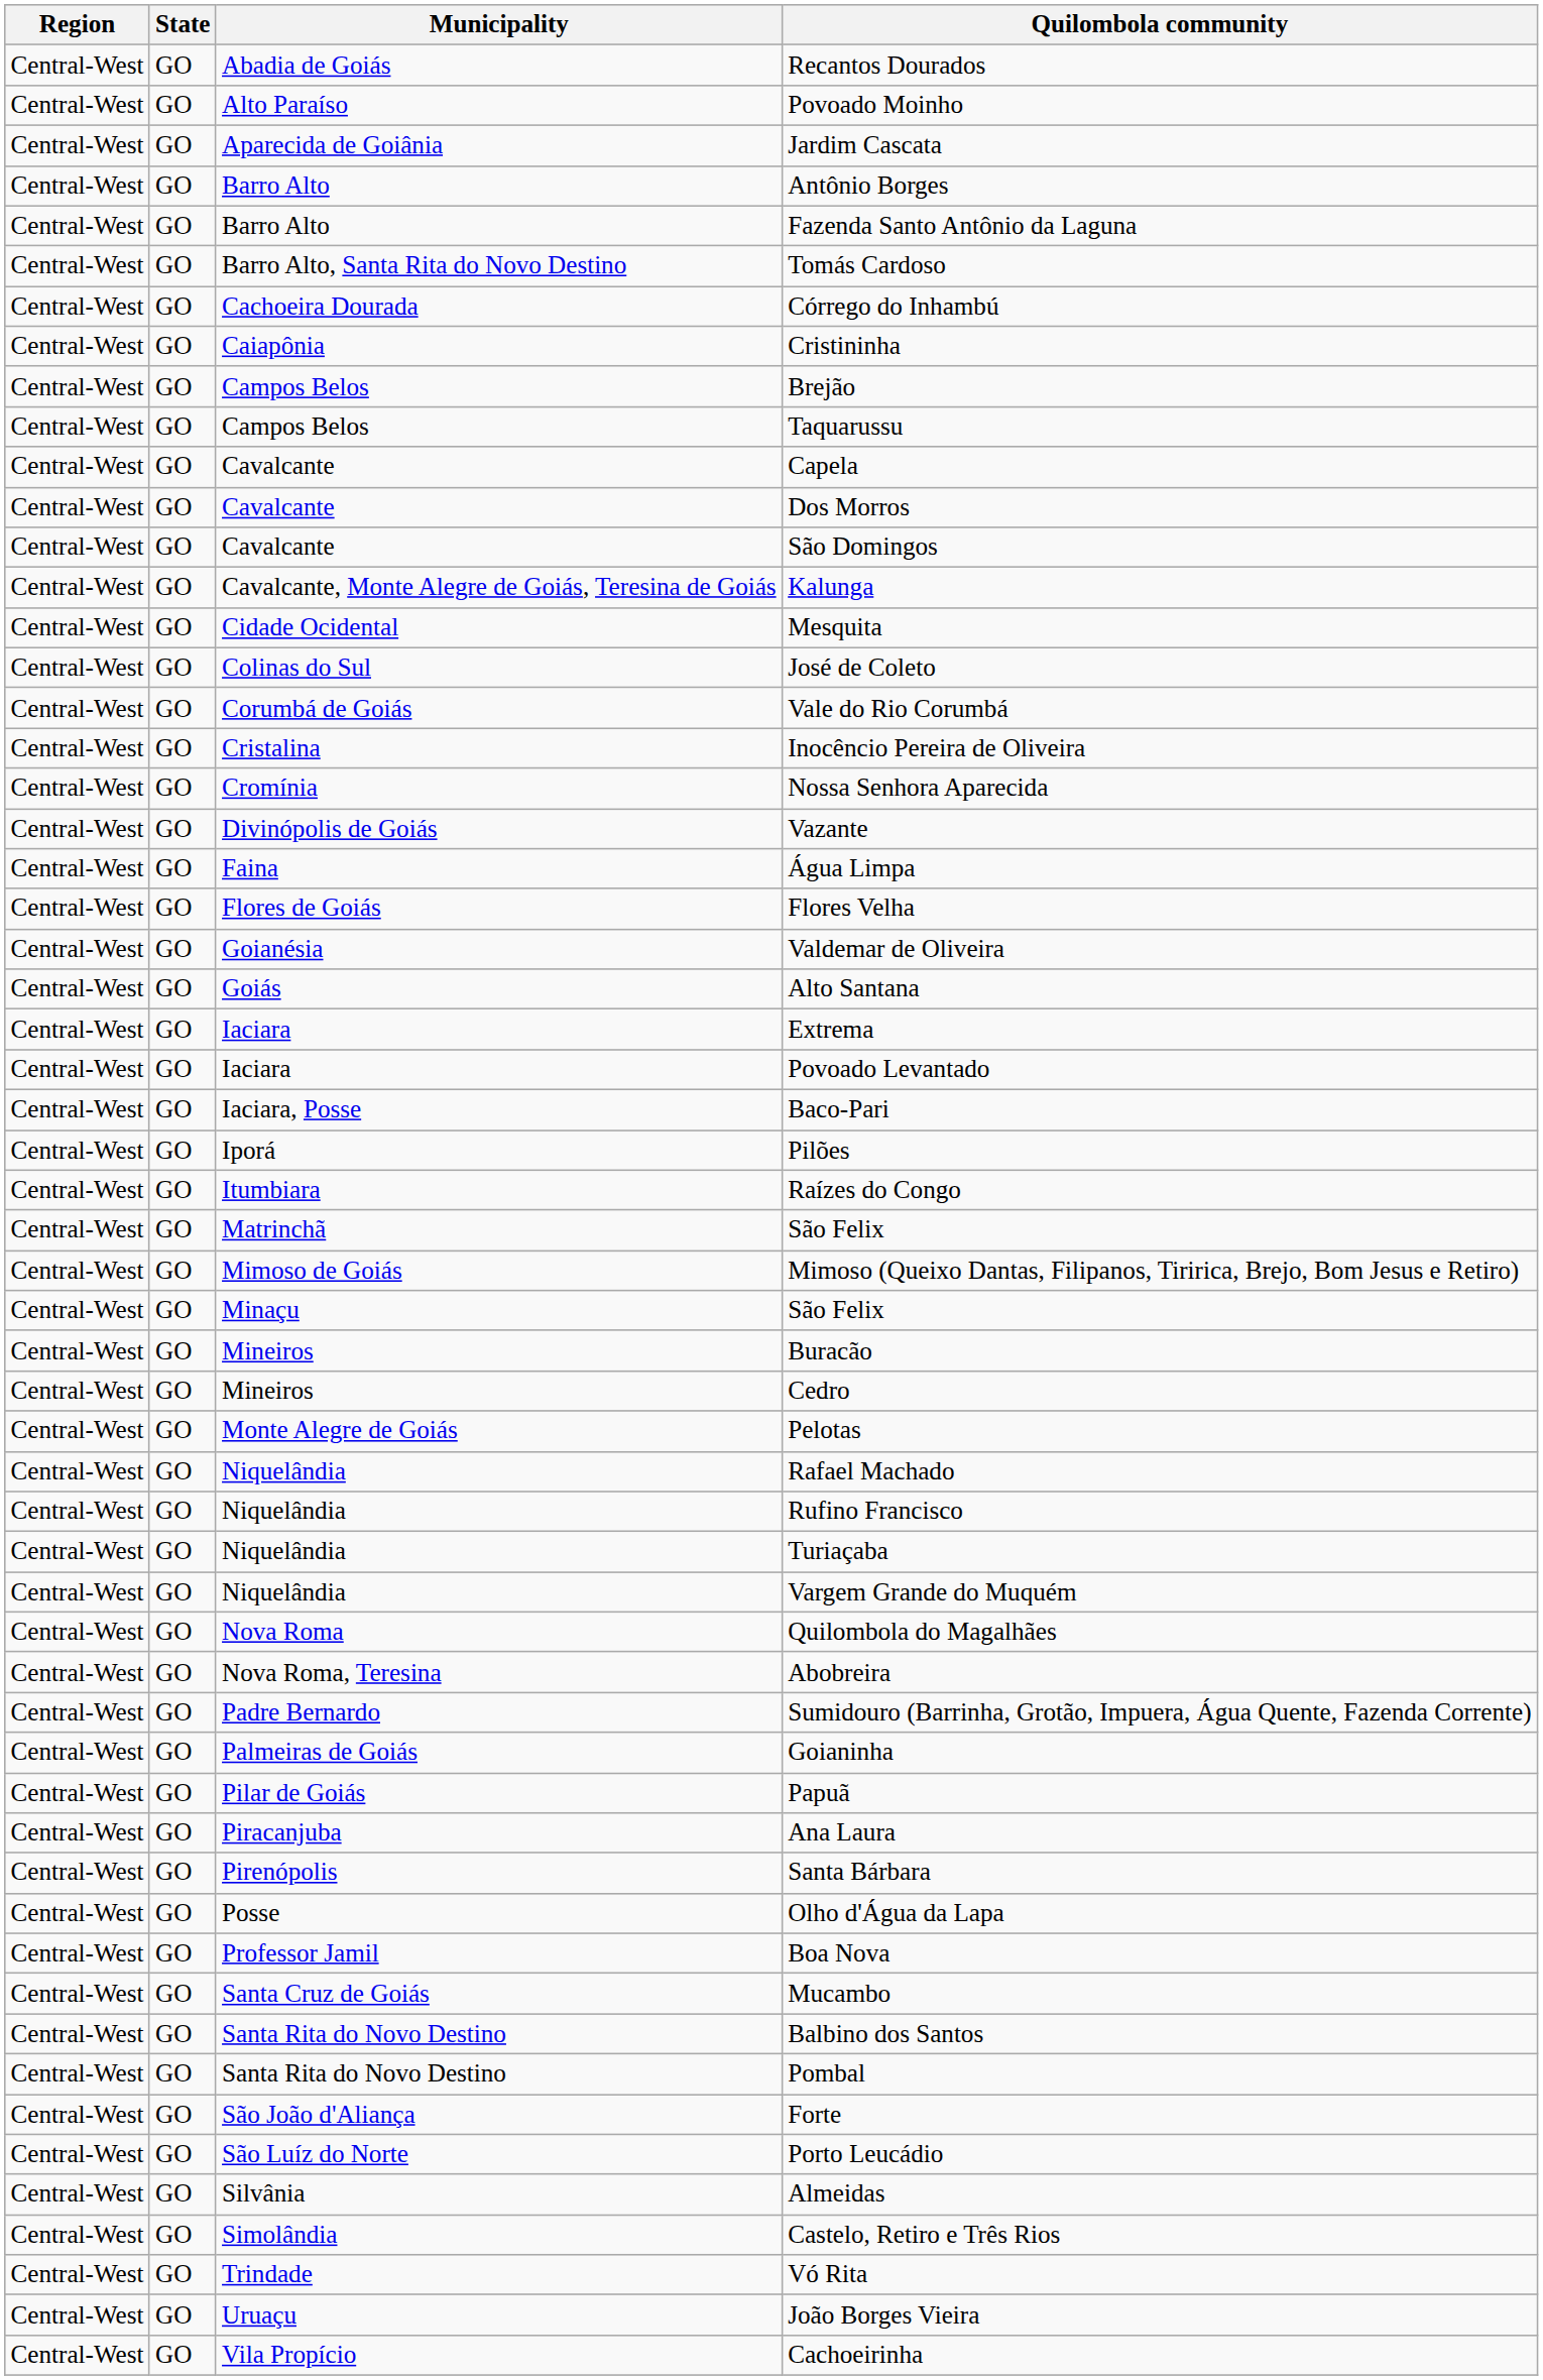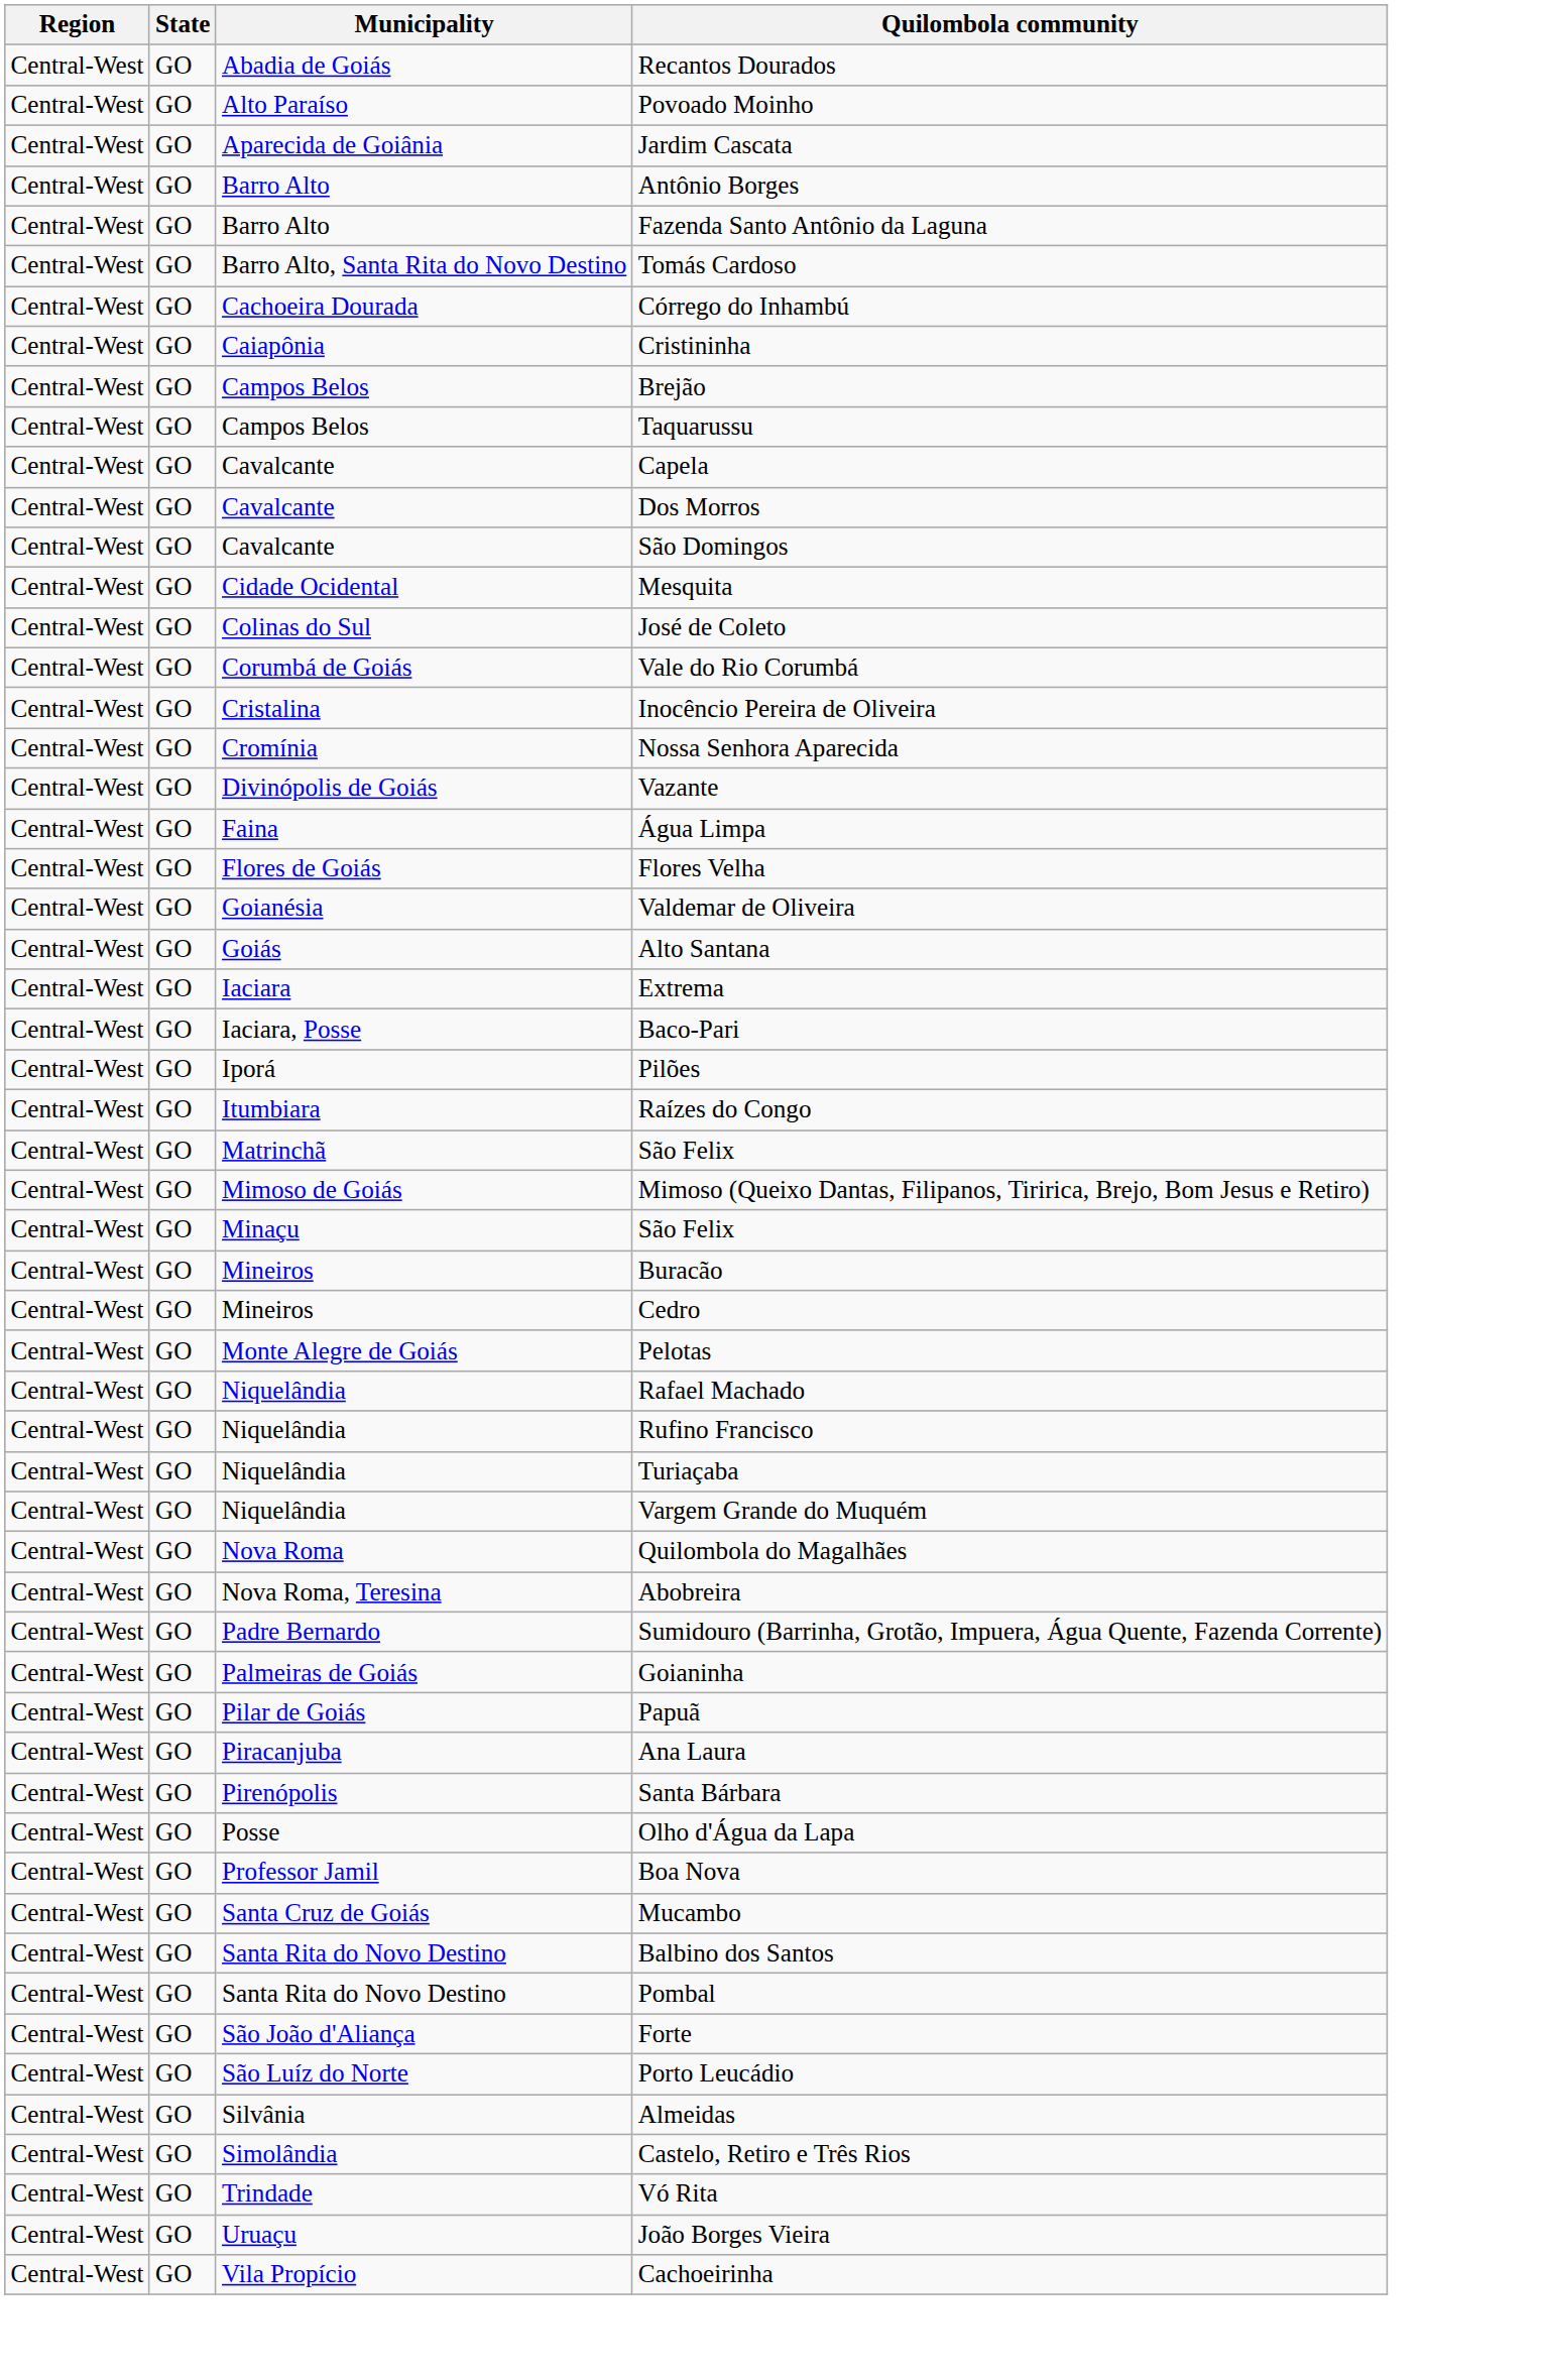 <table class="wikitable sortable">
 <tr>
 <th>Region</th>
 <th>State</th>
 <th>Municipality</th>
 <th>Quilombola community</th>
 </tr>
 <tr>
 <td>Central-West</td>
 <td>GO</td>
 <td><a href='#'>Abadia de Goiás</a></td>
 <td>Recantos Dourados</td>
 </tr>
 <tr>
 <td>Central-West</td>
 <td>GO</td>
 <td><a href='#'>Alto Paraíso</a></td>
 <td>Povoado Moinho</td>
 </tr>
 <tr>
 <td>Central-West</td>
 <td>GO</td>
 <td><a href='#'>Aparecida de Goiânia</a></td>
 <td>Jardim Cascata</td>
 </tr>
 <tr>
 <td>Central-West</td>
 <td>GO</td>
 <td><a href='#'>Barro Alto</a></td>
 <td>Antônio Borges</td>
 </tr>
 <tr>
 <td>Central-West</td>
 <td>GO</td>
 <td>Barro Alto</td>
 <td>Fazenda Santo Antônio da Laguna</td>
 </tr>
 <tr>
 <td>Central-West</td>
 <td>GO</td>
 <td>Barro Alto, <a href='#'>Santa Rita do Novo Destino</a></td>
 <td>Tomás Cardoso</td>
 </tr>
 <tr>
 <td>Central-West</td>
 <td>GO</td>
 <td><a href='#'>Cachoeira Dourada</a></td>
 <td>Córrego do Inhambú</td>
 </tr>
 <tr>
 <td>Central-West</td>
 <td>GO</td>
 <td><a href='#'>Caiapônia</a></td>
 <td>Cristininha</td>
 </tr>
 <tr>
 <td>Central-West</td>
 <td>GO</td>
 <td><a href='#'>Campos Belos</a></td>
 <td>Brejão</td>
 </tr>
 <tr>
 <td>Central-West</td>
 <td>GO</td>
 <td>Campos Belos</td>
 <td>Taquarussu</td>
 </tr>
 <tr>
 <td>Central-West</td>
 <td>GO</td>
 <td>Cavalcante</td>
 <td>Capela</td>
 </tr>
 <tr>
 <td>Central-West</td>
 <td>GO</td>
 <td><a href='#'>Cavalcante</a></td>
 <td>Dos Morros</td>
 </tr>
 <tr>
 <td>Central-West</td>
 <td>GO</td>
 <td>Cavalcante</td>
 <td>São Domingos</td>
 </tr>
 <tr>
 <td>Central-West</td>
 <td>GO</td>
-<td>Cavalcante, <a href='#'>Monte Alegre de Goiás</a>, <a href='#'>Teresina de Goiás</a></td>
-<td><a href='#'>Kalunga</a></td>
-</tr>
-<tr>
-<td>Central-West</td>
-<td>GO</td>
 <td><a href='#'>Cidade Ocidental</a></td>
 <td>Mesquita</td>
 </tr>
 <tr>
 <td>Central-West</td>
 <td>GO</td>
 <td><a href='#'>Colinas do Sul</a></td>
 <td>José de Coleto</td>
 </tr>
 <tr>
 <td>Central-West</td>
 <td>GO</td>
 <td><a href='#'>Corumbá de Goiás</a></td>
 <td>Vale do Rio Corumbá</td>
 </tr>
 <tr>
 <td>Central-West</td>
 <td>GO</td>
 <td><a href='#'>Cristalina</a></td>
 <td>Inocêncio Pereira de Oliveira</td>
 </tr>
 <tr>
 <td>Central-West</td>
 <td>GO</td>
 <td><a href='#'>Cromínia</a></td>
 <td>Nossa Senhora Aparecida</td>
 </tr>
 <tr>
 <td>Central-West</td>
 <td>GO</td>
 <td><a href='#'>Divinópolis de Goiás</a></td>
 <td>Vazante</td>
 </tr>
 <tr>
 <td>Central-West</td>
 <td>GO</td>
 <td><a href='#'>Faina</a></td>
 <td>Água Limpa</td>
 </tr>
 <tr>
 <td>Central-West</td>
 <td>GO</td>
 <td><a href='#'>Flores de Goiás</a></td>
 <td>Flores Velha</td>
 </tr>
 <tr>
 <td>Central-West</td>
 <td>GO</td>
 <td><a href='#'>Goianésia</a></td>
 <td>Valdemar de Oliveira</td>
 </tr>
 <tr>
 <td>Central-West</td>
 <td>GO</td>
 <td><a href='#'>Goiás</a></td>
 <td>Alto Santana</td>
 </tr>
 <tr>
 <td>Central-West</td>
 <td>GO</td>
 <td><a href='#'>Iaciara</a></td>
 <td>Extrema</td>
-</tr>
-<tr>
-<td>Central-West</td>
-<td>GO</td>
-<td>Iaciara</td>
-<td>Povoado Levantado</td>
 </tr>
 <tr>
 <td>Central-West</td>
 <td>GO</td>
 <td>Iaciara, <a href='#'>Posse</a></td>
 <td>Baco-Pari</td>
 </tr>
 <tr>
 <td>Central-West</td>
 <td>GO</td>
 <td>Iporá</td>
 <td>Pilões</td>
 </tr>
 <tr>
 <td>Central-West</td>
 <td>GO</td>
 <td><a href='#'>Itumbiara</a></td>
 <td>Raízes do Congo</td>
 </tr>
 <tr>
 <td>Central-West</td>
 <td>GO</td>
 <td><a href='#'>Matrinchã</a></td>
 <td>São Felix</td>
 </tr>
 <tr>
 <td>Central-West</td>
 <td>GO</td>
 <td><a href='#'>Mimoso de Goiás</a></td>
 <td>Mimoso (Queixo Dantas, Filipanos, Tiririca, Brejo, Bom Jesus e Retiro)</td>
 </tr>
 <tr>
 <td>Central-West</td>
 <td>GO</td>
 <td><a href='#'>Minaçu</a></td>
 <td>São Felix</td>
 </tr>
 <tr>
 <td>Central-West</td>
 <td>GO</td>
 <td><a href='#'>Mineiros</a></td>
 <td>Buracão</td>
 </tr>
 <tr>
 <td>Central-West</td>
 <td>GO</td>
 <td>Mineiros</td>
 <td>Cedro</td>
 </tr>
 <tr>
 <td>Central-West</td>
 <td>GO</td>
 <td><a href='#'>Monte Alegre de Goiás</a></td>
 <td>Pelotas</td>
 </tr>
 <tr>
 <td>Central-West</td>
 <td>GO</td>
 <td><a href='#'>Niquelândia</a></td>
 <td>Rafael Machado</td>
 </tr>
 <tr>
 <td>Central-West</td>
 <td>GO</td>
 <td>Niquelândia</td>
 <td>Rufino Francisco</td>
 </tr>
 <tr>
 <td>Central-West</td>
 <td>GO</td>
 <td>Niquelândia</td>
 <td>Turiaçaba</td>
 </tr>
 <tr>
 <td>Central-West</td>
 <td>GO</td>
 <td>Niquelândia</td>
 <td>Vargem Grande do Muquém</td>
 </tr>
 <tr>
 <td>Central-West</td>
 <td>GO</td>
 <td><a href='#'>Nova Roma</a></td>
 <td>Quilombola do Magalhães</td>
 </tr>
 <tr>
 <td>Central-West</td>
 <td>GO</td>
 <td>Nova Roma, <a href='#'>Teresina</a></td>
 <td>Abobreira</td>
 </tr>
 <tr>
 <td>Central-West</td>
 <td>GO</td>
 <td><a href='#'>Padre Bernardo</a></td>
 <td>Sumidouro (Barrinha, Grotão, Impuera, Água Quente, Fazenda Corrente)</td>
 </tr>
 <tr>
 <td>Central-West</td>
 <td>GO</td>
 <td><a href='#'>Palmeiras de Goiás</a></td>
 <td>Goianinha</td>
 </tr>
 <tr>
 <td>Central-West</td>
 <td>GO</td>
 <td><a href='#'>Pilar de Goiás</a></td>
 <td>Papuã</td>
 </tr>
 <tr>
 <td>Central-West</td>
 <td>GO</td>
 <td><a href='#'>Piracanjuba</a></td>
 <td>Ana Laura</td>
 </tr>
 <tr>
 <td>Central-West</td>
 <td>GO</td>
 <td><a href='#'>Pirenópolis</a></td>
 <td>Santa Bárbara</td>
 </tr>
 <tr>
 <td>Central-West</td>
 <td>GO</td>
 <td>Posse</td>
 <td>Olho d'Água da Lapa</td>
 </tr>
 <tr>
 <td>Central-West</td>
 <td>GO</td>
 <td><a href='#'>Professor Jamil</a></td>
 <td>Boa Nova</td>
 </tr>
 <tr>
 <td>Central-West</td>
 <td>GO</td>
 <td><a href='#'>Santa Cruz de Goiás</a></td>
 <td>Mucambo</td>
 </tr>
 <tr>
 <td>Central-West</td>
 <td>GO</td>
 <td><a href='#'>Santa Rita do Novo Destino</a></td>
 <td>Balbino dos Santos</td>
 </tr>
 <tr>
 <td>Central-West</td>
 <td>GO</td>
 <td>Santa Rita do Novo Destino</td>
 <td>Pombal</td>
 </tr>
 <tr>
 <td>Central-West</td>
 <td>GO</td>
 <td><a href='#'>São João d'Aliança</a></td>
 <td>Forte</td>
 </tr>
 <tr>
 <td>Central-West</td>
 <td>GO</td>
 <td><a href='#'>São Luíz do Norte</a></td>
 <td>Porto Leucádio</td>
 </tr>
 <tr>
 <td>Central-West</td>
 <td>GO</td>
 <td>Silvânia</td>
 <td>Almeidas</td>
 </tr>
 <tr>
 <td>Central-West</td>
 <td>GO</td>
 <td><a href='#'>Simolândia</a></td>
 <td>Castelo, Retiro e Três Rios</td>
 </tr>
 <tr>
 <td>Central-West</td>
 <td>GO</td>
 <td><a href='#'>Trindade</a></td>
 <td>Vó Rita</td>
 </tr>
 <tr>
 <td>Central-West</td>
 <td>GO</td>
 <td><a href='#'>Uruaçu</a></td>
 <td>João Borges Vieira</td>
 </tr>
 <tr>
 <td>Central-West</td>
 <td>GO</td>
 <td><a href='#'>Vila Propício</a></td>
 <td>Cachoeirinha</td>
 </tr>
 </table>
